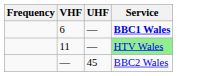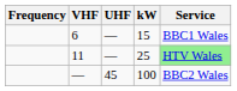 <table class="wikitable sortable">
 <tr>
 <th>Frequency</th>
 <th>VHF</th>
 <th>UHF</th>
+<th>kW</th>
 <th>Service</th>
 </tr>
 <tr>
 <td></td>
 <td>6</td>
 <td>—</td>
-<td><strong><a href='#'>BBC1 Wales</a></strong></td>
+<td>15</td>
+<td><a href='#'>BBC1 Wales</a></td>
 </tr>
 <tr>
 <td></td>
 <td>11</td>
 <td>—</td>
+<td>25</td>
 <td style="background: lightgreen;"><a href='#'>HTV Wales</a></td>
 </tr>
 <tr>
 <td></td>
 <td>—</td>
 <td>45</td>
+<td>100</td>
 <td><a href='#'>BBC2 Wales</a></td>
 </tr>
 </table>
